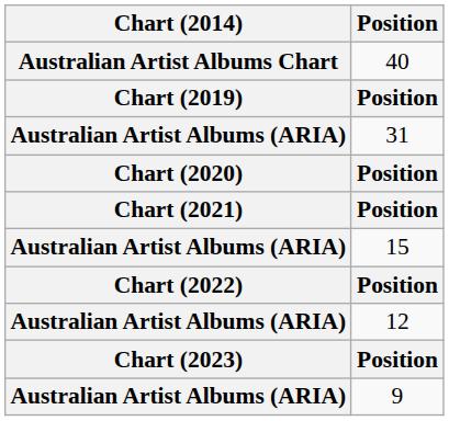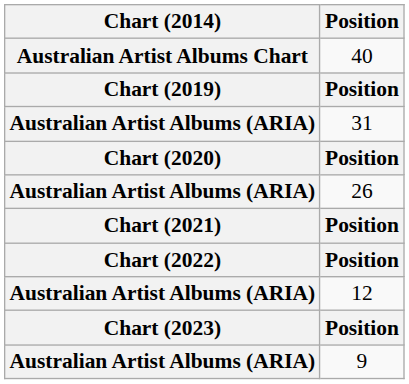 <table class="wikitable sortable plainrowheaders" style="text-align:center">
 <tr>
 <th scope="col">Chart (2014)</th>
 <th scope="col">Position</th>
 </tr>
 <tr>
 <th scope="row">Australian Artist Albums Chart</th>
 <td>40</td>
 </tr>
 <tr>
 <th scope="col">Chart (2019)</th>
 <th scope="col">Position</th>
 </tr>
 <tr>
 <th scope="row">Australian Artist Albums (ARIA)</th>
 <td>31</td>
 </tr>
 <tr>
 <th scope="col">Chart (2020)</th>
 <th scope="col">Position</th>
 </tr>
 <tr>
+<th scope="row">Australian Artist Albums (ARIA)</th>
+<td>26</td>
+</tr>
+<tr>
 <th scope="col">Chart (2021)</th>
 <th scope="col">Position</th>
-</tr>
-<tr>
-<th scope="row">Australian Artist Albums (ARIA)</th>
-<td>15</td>
 </tr>
 <tr>
 <th scope="col">Chart (2022)</th>
 <th scope="col">Position</th>
 </tr>
 <tr>
 <th scope="row">Australian Artist Albums (ARIA)</th>
 <td>12</td>
 </tr>
 <tr>
 <th scope="col">Chart (2023)</th>
 <th scope="col">Position</th>
 </tr>
 <tr>
 <th scope="row">Australian Artist Albums (ARIA)</th>
 <td>9</td>
 </tr>
 </table>
